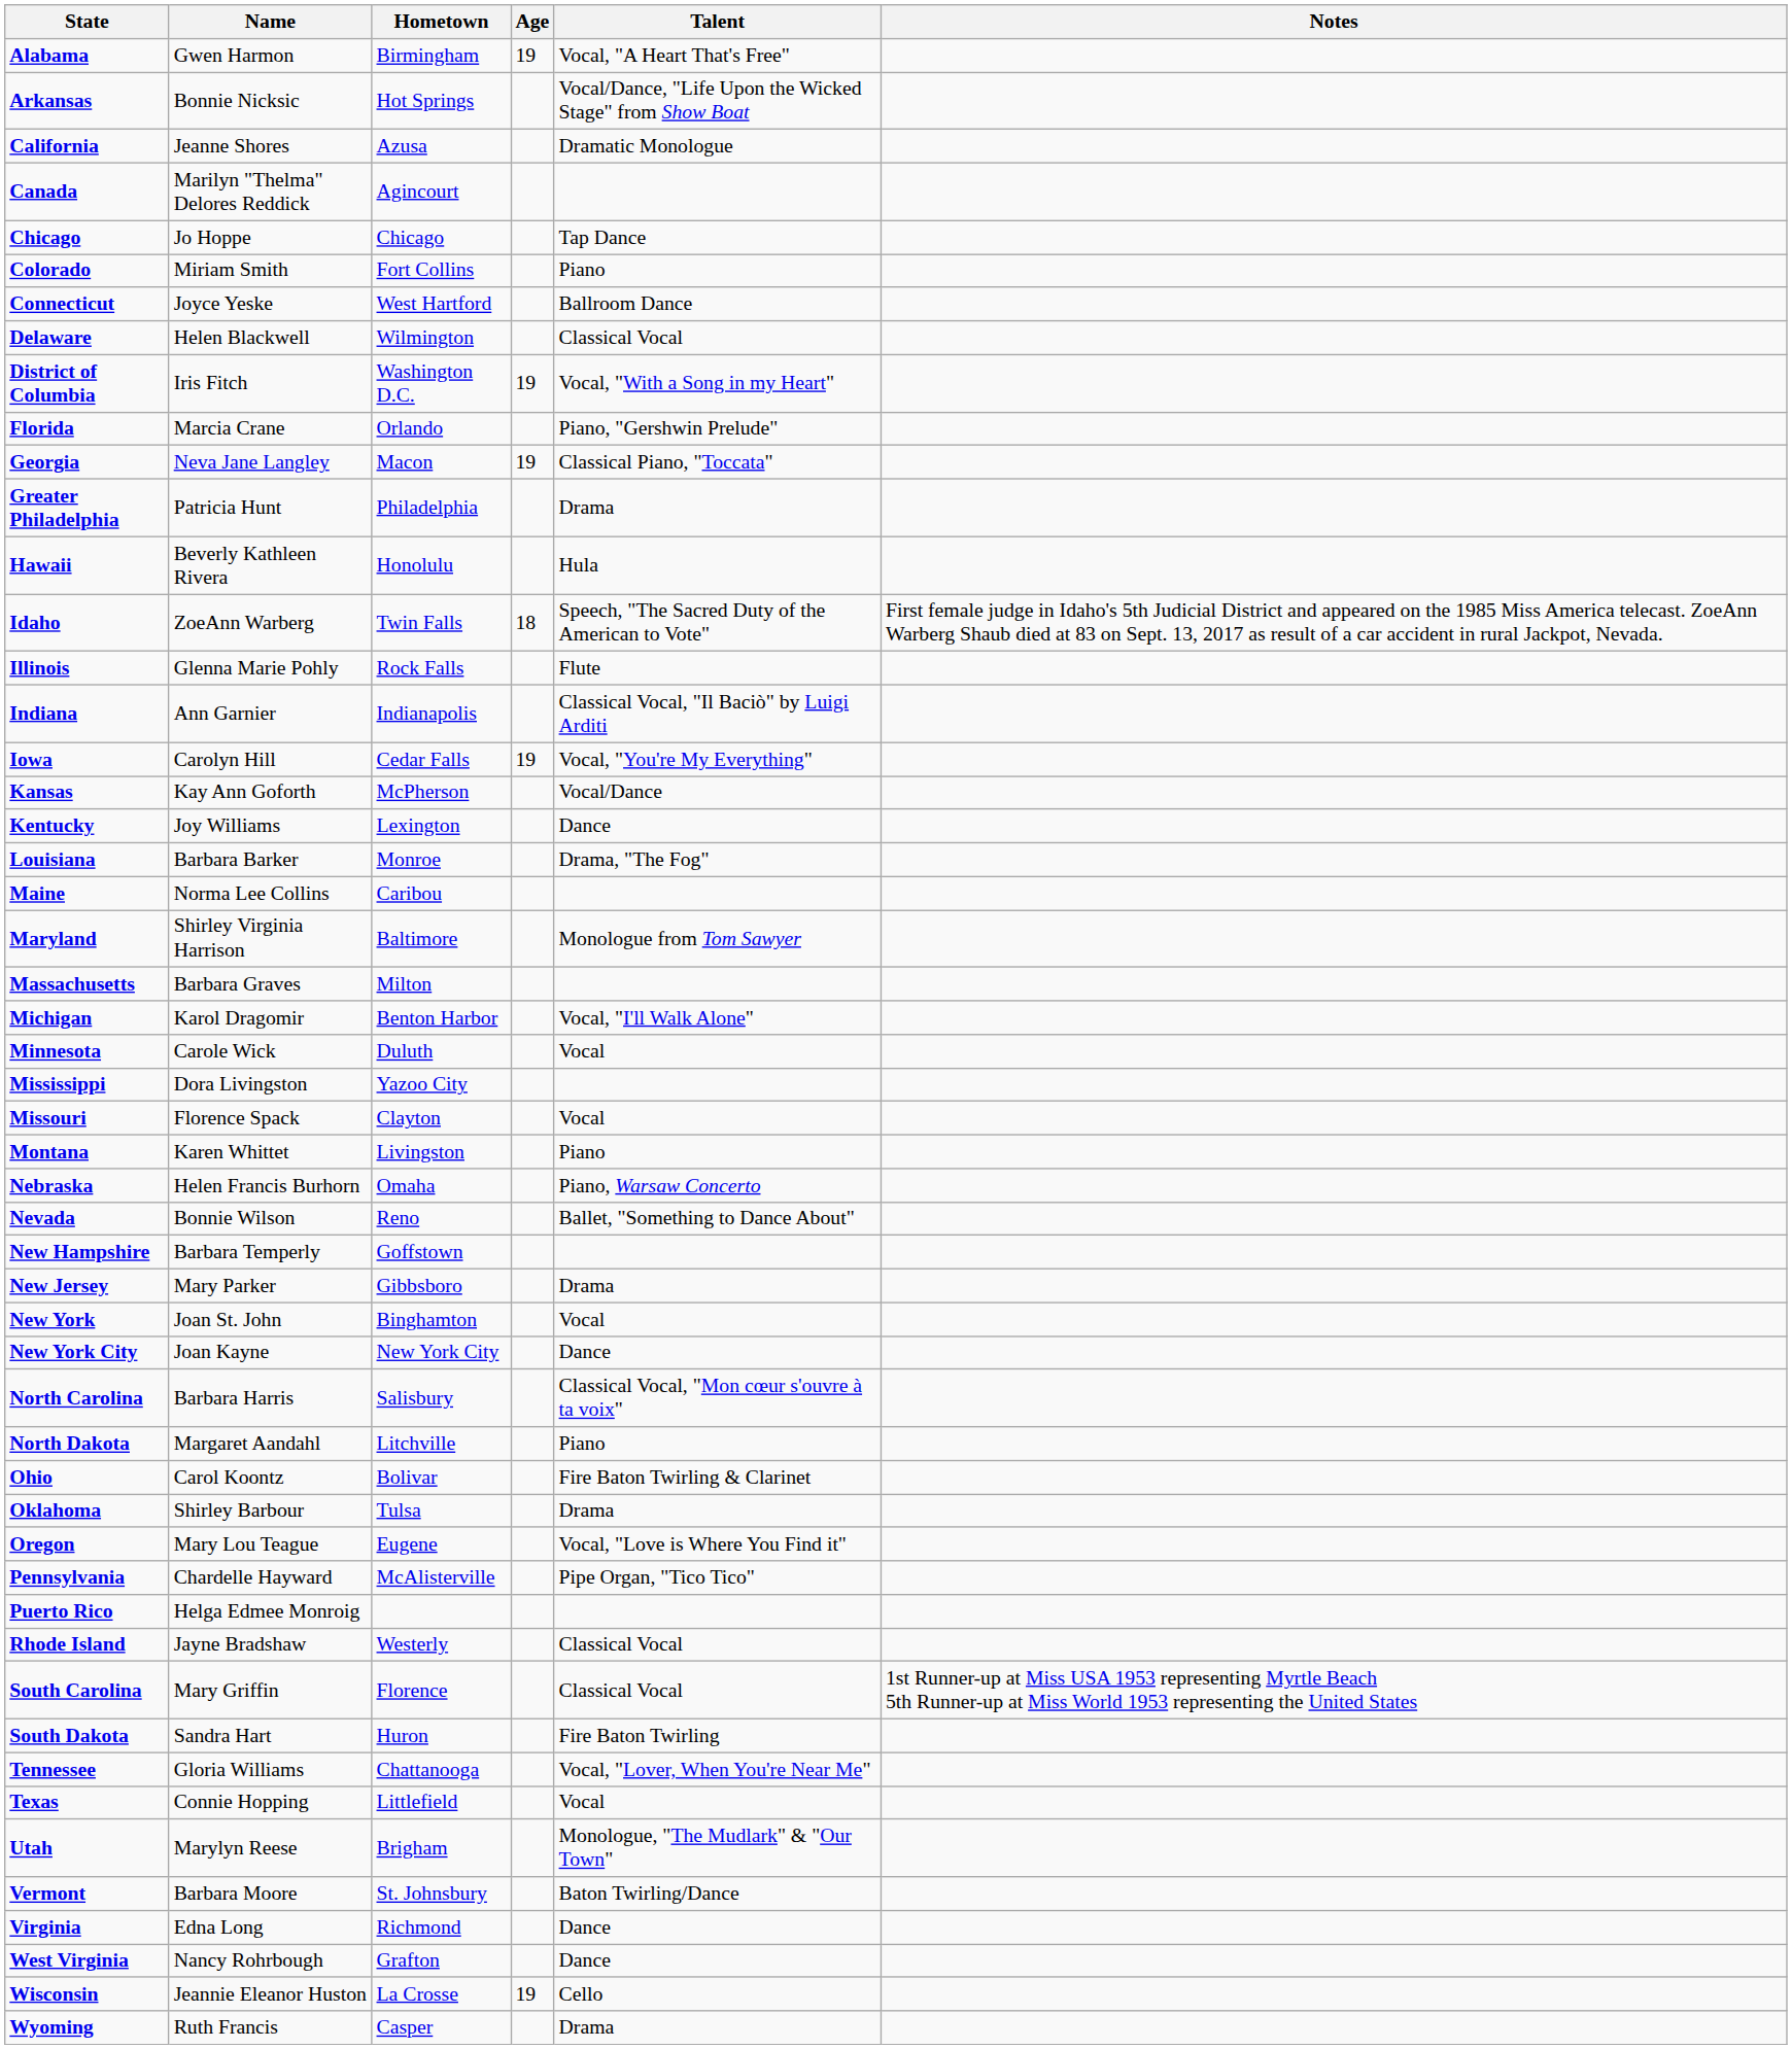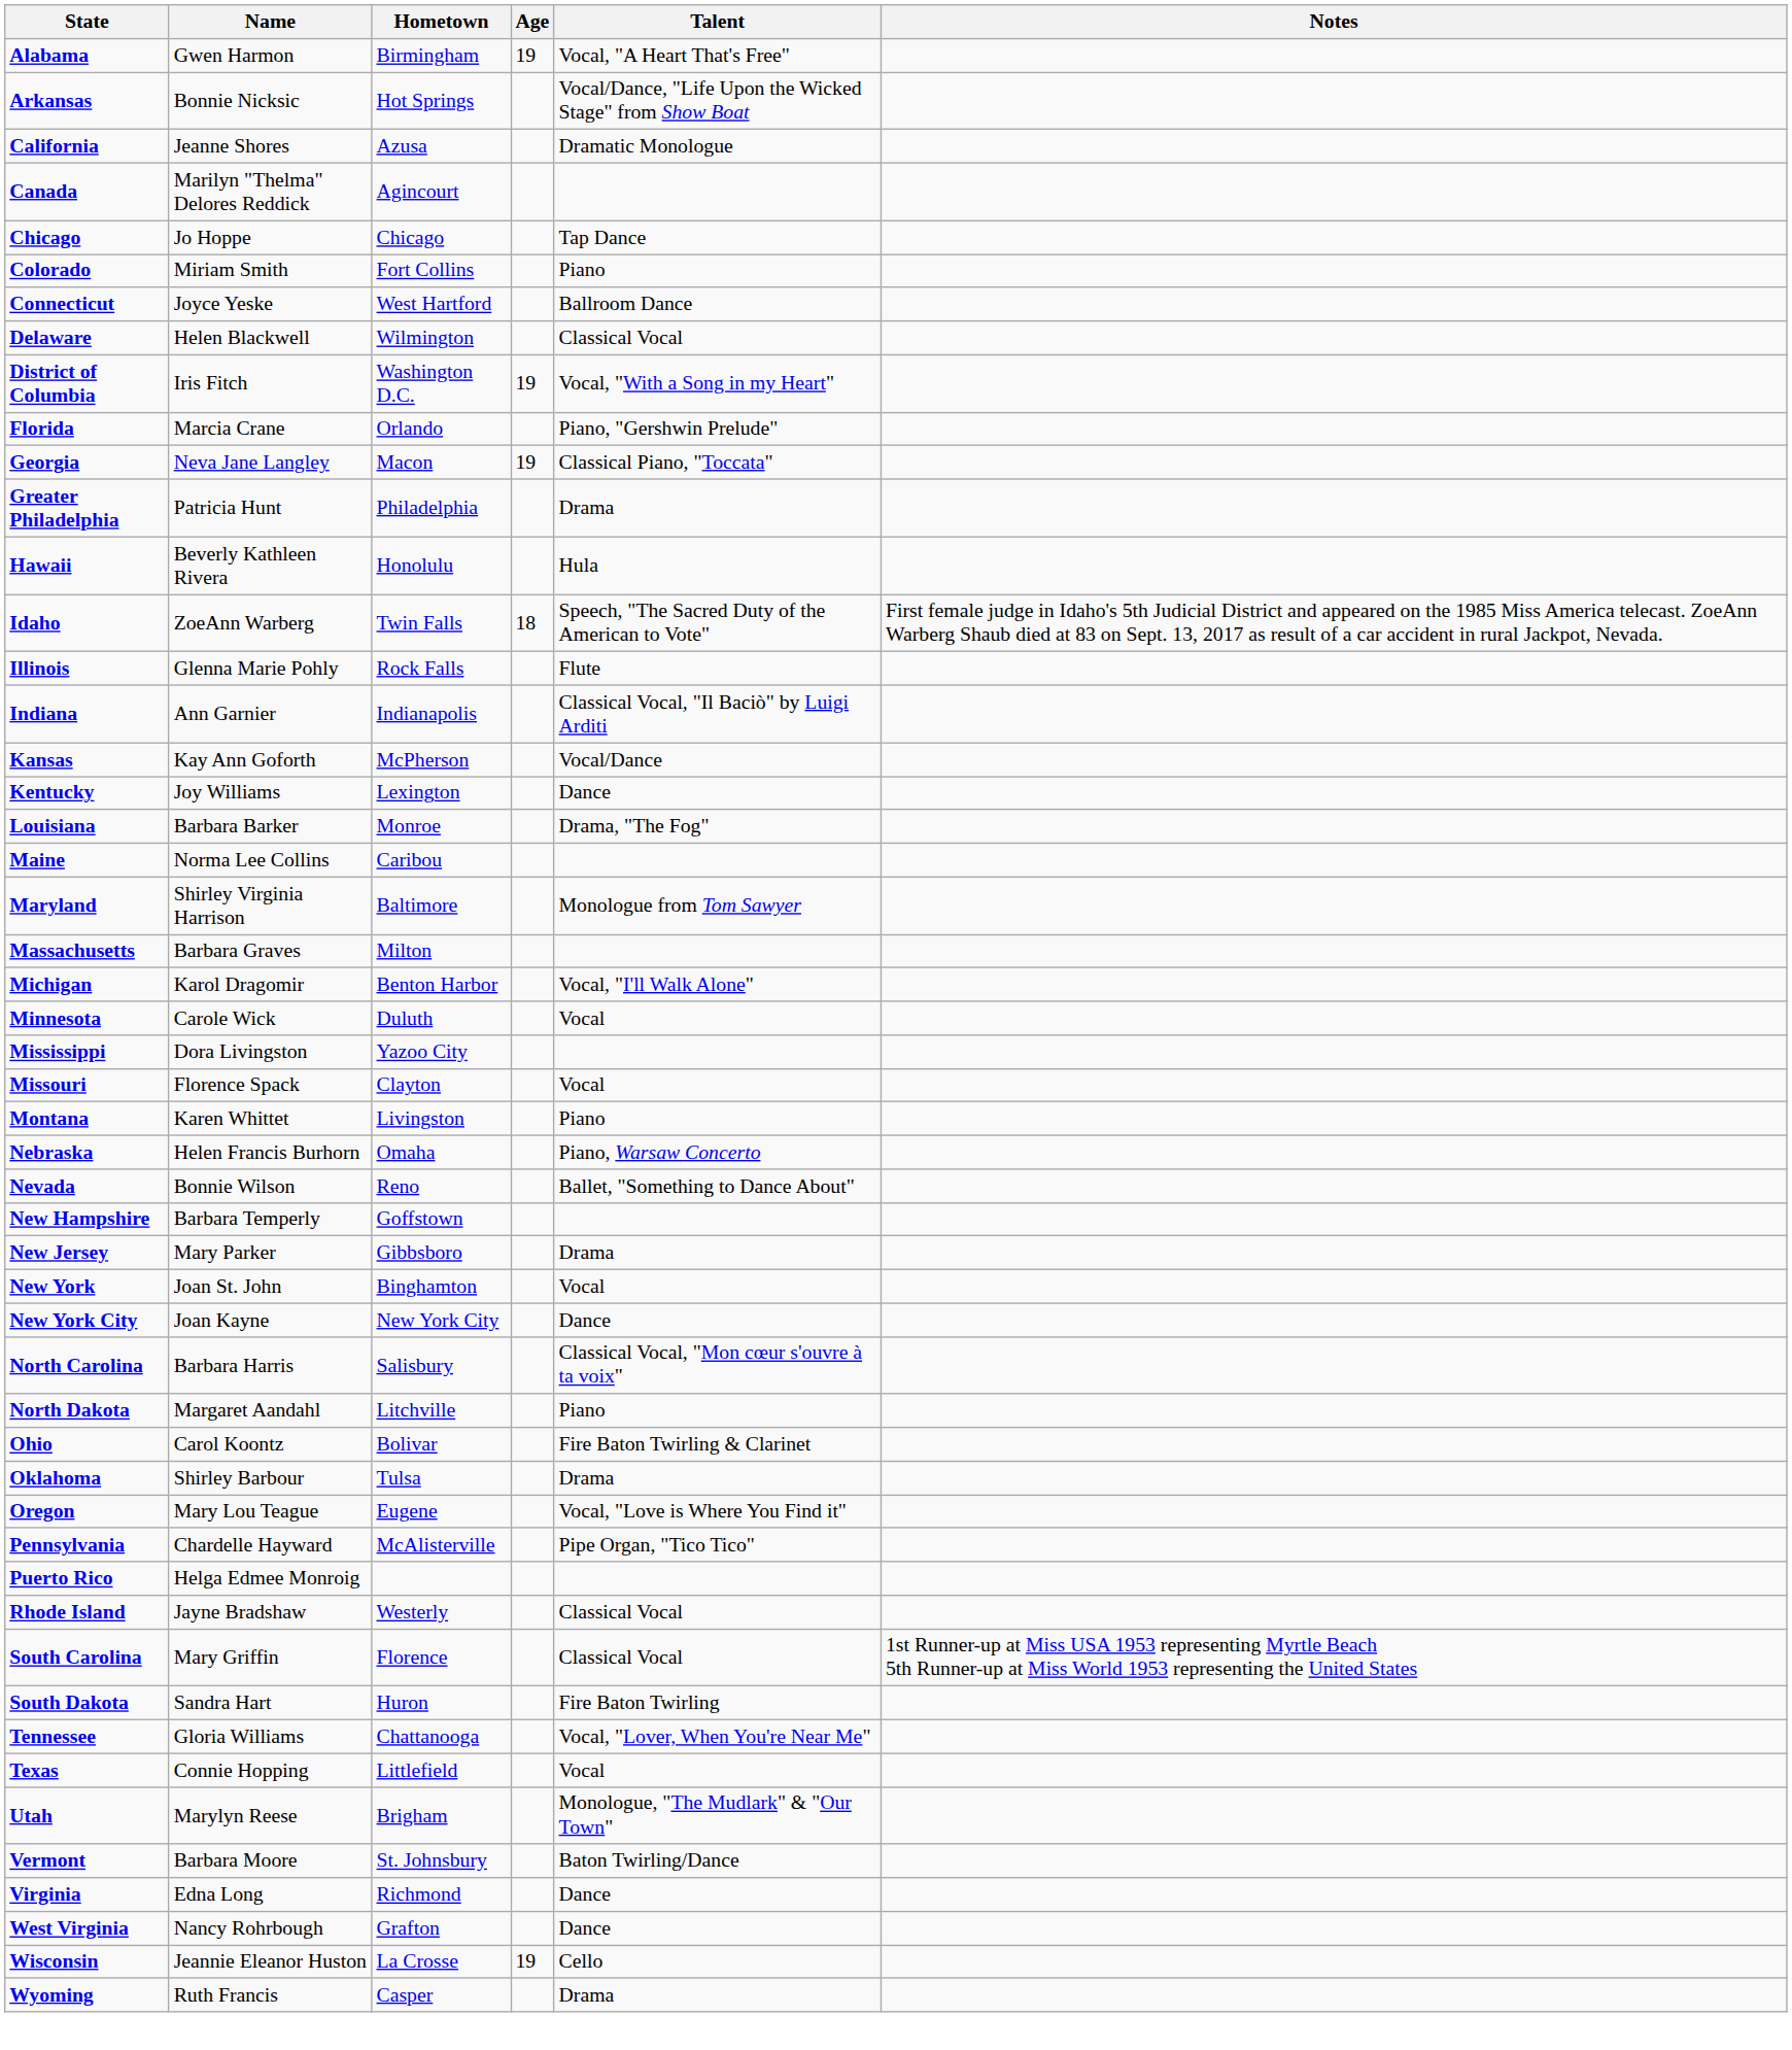 <table class="wikitable" style="width:100%; font-size:90%;">
 <tr>
 <th>State</th>
 <th>Name</th>
 <th>Hometown</th>
 <th>Age</th>
 <th>Talent</th>
 <th>Notes</th>
 </tr>
 <tr>
 <td> <strong><a href='#'>Alabama</a></strong></td>
 <td>Gwen Harmon</td>
 <td><a href='#'>Birmingham</a></td>
 <td>19</td>
 <td>Vocal, "A Heart That's Free"</td>
 <td></td>
 </tr>
 <tr>
 <td> <strong><a href='#'>Arkansas</a></strong></td>
 <td>Bonnie Nicksic</td>
 <td><a href='#'>Hot Springs</a></td>
 <td></td>
 <td>Vocal/Dance, "Life Upon the Wicked Stage" from <em><a href='#'>Show Boat</a></em></td>
 <td></td>
 </tr>
 <tr>
 <td> <strong><a href='#'>California</a></strong></td>
 <td>Jeanne Shores</td>
 <td><a href='#'>Azusa</a></td>
 <td></td>
 <td>Dramatic Monologue</td>
 <td></td>
 </tr>
 <tr>
 <td> <strong><a href='#'>Canada</a></strong></td>
 <td>Marilyn "Thelma" Delores Reddick</td>
 <td><a href='#'>Agincourt</a></td>
 <td></td>
 <td></td>
 <td></td>
 </tr>
 <tr>
 <td> <strong><a href='#'>Chicago</a></strong></td>
 <td>Jo Hoppe</td>
 <td><a href='#'>Chicago</a></td>
 <td></td>
 <td>Tap Dance</td>
 <td></td>
 </tr>
 <tr>
 <td> <strong><a href='#'>Colorado</a></strong></td>
 <td>Miriam Smith</td>
 <td><a href='#'>Fort Collins</a></td>
 <td></td>
 <td>Piano</td>
 <td></td>
 </tr>
 <tr>
 <td> <strong><a href='#'>Connecticut</a></strong></td>
 <td>Joyce Yeske</td>
 <td><a href='#'>West Hartford</a></td>
 <td></td>
 <td>Ballroom Dance</td>
 <td></td>
 </tr>
 <tr>
 <td> <strong><a href='#'>Delaware</a></strong></td>
 <td>Helen Blackwell</td>
 <td><a href='#'>Wilmington</a></td>
 <td></td>
 <td>Classical Vocal</td>
 <td></td>
 </tr>
 <tr>
 <td> <strong><a href='#'>District of Columbia</a></strong></td>
 <td>Iris Fitch</td>
 <td><a href='#'>Washington D.C.</a></td>
 <td>19</td>
 <td>Vocal, "<a href='#'>With a Song in my Heart</a>"</td>
 <td></td>
 </tr>
 <tr>
 <td> <strong><a href='#'>Florida</a></strong></td>
 <td>Marcia Crane</td>
 <td><a href='#'>Orlando</a></td>
 <td></td>
 <td>Piano, "Gershwin Prelude"</td>
 <td></td>
 </tr>
 <tr>
 <td> <strong><a href='#'>Georgia</a></strong></td>
 <td><a href='#'>Neva Jane Langley</a></td>
 <td><a href='#'>Macon</a></td>
 <td>19</td>
 <td>Classical Piano, "<a href='#'>Toccata</a>"</td>
 <td></td>
 </tr>
 <tr>
 <td> <strong><a href='#'>Greater Philadelphia</a></strong></td>
 <td>Patricia Hunt</td>
 <td><a href='#'>Philadelphia</a></td>
 <td></td>
 <td>Drama</td>
 <td></td>
 </tr>
 <tr>
 <td> <strong><a href='#'>Hawaii</a></strong></td>
 <td>Beverly Kathleen Rivera</td>
 <td><a href='#'>Honolulu</a></td>
 <td></td>
 <td>Hula</td>
 <td></td>
 </tr>
 <tr>
 <td> <strong><a href='#'>Idaho</a></strong></td>
 <td>ZoeAnn Warberg</td>
 <td><a href='#'>Twin Falls</a></td>
 <td>18</td>
 <td>Speech, "The Sacred Duty of the American to Vote"</td>
 <td>First female judge in Idaho's 5th Judicial District and appeared on the 1985 Miss America telecast. ZoeAnn Warberg Shaub died at 83 on Sept. 13, 2017 as result of a car accident in rural Jackpot, Nevada.</td>
 </tr>
 <tr>
 <td> <strong><a href='#'>Illinois</a></strong></td>
 <td>Glenna Marie Pohly</td>
 <td><a href='#'>Rock Falls</a></td>
 <td></td>
 <td>Flute</td>
 <td></td>
 </tr>
 <tr>
 <td> <strong><a href='#'>Indiana</a></strong></td>
 <td>Ann Garnier</td>
 <td><a href='#'>Indianapolis</a></td>
 <td></td>
 <td>Classical Vocal, "Il Baciò" by <a href='#'>Luigi Arditi</a></td>
-<td></td>
-</tr>
-<tr>
-<td> <strong><a href='#'>Iowa</a></strong></td>
-<td>Carolyn Hill</td>
-<td><a href='#'>Cedar Falls</a></td>
-<td>19</td>
-<td>Vocal, "<a href='#'>You're My Everything</a>"</td>
 <td></td>
 </tr>
 <tr>
 <td> <strong><a href='#'>Kansas</a></strong></td>
 <td>Kay Ann Goforth</td>
 <td><a href='#'>McPherson</a></td>
 <td></td>
 <td>Vocal/Dance</td>
 <td></td>
 </tr>
 <tr>
 <td> <strong><a href='#'>Kentucky</a></strong></td>
 <td>Joy Williams</td>
 <td><a href='#'>Lexington</a></td>
 <td></td>
 <td>Dance</td>
 <td></td>
 </tr>
 <tr>
 <td> <strong><a href='#'>Louisiana</a></strong></td>
 <td>Barbara Barker</td>
 <td><a href='#'>Monroe</a></td>
 <td></td>
 <td>Drama, "The Fog"</td>
 <td></td>
 </tr>
 <tr>
 <td> <strong><a href='#'>Maine</a></strong></td>
 <td>Norma Lee Collins</td>
 <td><a href='#'>Caribou</a></td>
 <td></td>
 <td></td>
 <td></td>
 </tr>
 <tr>
 <td> <strong><a href='#'>Maryland</a></strong></td>
 <td>Shirley Virginia Harrison</td>
 <td><a href='#'>Baltimore</a></td>
 <td></td>
 <td>Monologue from <em><a href='#'>Tom Sawyer</a></em></td>
 <td></td>
 </tr>
 <tr>
 <td> <strong><a href='#'>Massachusetts</a></strong></td>
 <td>Barbara Graves</td>
 <td><a href='#'>Milton</a></td>
 <td></td>
 <td></td>
 <td></td>
 </tr>
 <tr>
 <td> <strong><a href='#'>Michigan</a></strong></td>
 <td>Karol Dragomir</td>
 <td><a href='#'>Benton Harbor</a></td>
 <td></td>
 <td>Vocal, "<a href='#'>I'll Walk Alone</a>"</td>
 <td></td>
 </tr>
 <tr>
 <td> <strong><a href='#'>Minnesota</a></strong></td>
 <td>Carole Wick</td>
 <td><a href='#'>Duluth</a></td>
 <td></td>
 <td>Vocal</td>
 <td></td>
 </tr>
 <tr>
 <td> <strong><a href='#'>Mississippi</a></strong></td>
 <td>Dora Livingston</td>
 <td><a href='#'>Yazoo City</a></td>
 <td></td>
 <td></td>
 <td></td>
 </tr>
 <tr>
 <td> <strong><a href='#'>Missouri</a></strong></td>
 <td>Florence Spack</td>
 <td><a href='#'>Clayton</a></td>
 <td></td>
 <td>Vocal</td>
 <td></td>
 </tr>
 <tr>
 <td> <strong><a href='#'>Montana</a></strong></td>
 <td>Karen Whittet</td>
 <td><a href='#'>Livingston</a></td>
 <td></td>
 <td>Piano</td>
 <td></td>
 </tr>
 <tr>
 <td> <strong><a href='#'>Nebraska</a></strong></td>
 <td>Helen Francis Burhorn</td>
 <td><a href='#'>Omaha</a></td>
 <td></td>
 <td>Piano, <em><a href='#'>Warsaw Concerto</a></em></td>
 <td></td>
 </tr>
 <tr>
 <td> <strong><a href='#'>Nevada</a></strong></td>
 <td>Bonnie Wilson</td>
 <td><a href='#'>Reno</a></td>
 <td></td>
 <td>Ballet, "Something to Dance About"</td>
 <td></td>
 </tr>
 <tr>
 <td> <strong><a href='#'>New Hampshire</a></strong></td>
 <td>Barbara Temperly</td>
 <td><a href='#'>Goffstown</a></td>
 <td></td>
 <td></td>
 <td></td>
 </tr>
 <tr>
 <td> <strong><a href='#'>New Jersey</a></strong></td>
 <td>Mary Parker</td>
 <td><a href='#'>Gibbsboro</a></td>
 <td></td>
 <td>Drama</td>
 <td></td>
 </tr>
 <tr>
 <td> <strong><a href='#'>New York</a></strong></td>
 <td>Joan St. John</td>
 <td><a href='#'>Binghamton</a></td>
 <td></td>
 <td>Vocal</td>
 <td></td>
 </tr>
 <tr>
 <td> <strong><a href='#'>New York City</a></strong></td>
 <td>Joan Kayne</td>
 <td><a href='#'>New York City</a></td>
 <td></td>
 <td>Dance</td>
 <td></td>
 </tr>
 <tr>
 <td> <strong><a href='#'>North Carolina</a></strong></td>
 <td>Barbara Harris</td>
 <td><a href='#'>Salisbury</a></td>
 <td></td>
 <td>Classical Vocal, "<a href='#'>Mon cœur s'ouvre à ta voix</a>"</td>
 <td></td>
 </tr>
 <tr>
 <td> <strong><a href='#'>North Dakota</a></strong></td>
 <td>Margaret Aandahl</td>
 <td><a href='#'>Litchville</a></td>
 <td></td>
 <td>Piano</td>
 <td></td>
 </tr>
 <tr>
 <td> <strong><a href='#'>Ohio</a></strong></td>
 <td>Carol Koontz</td>
 <td><a href='#'>Bolivar</a></td>
 <td></td>
 <td>Fire Baton Twirling & Clarinet</td>
 <td></td>
 </tr>
 <tr>
 <td> <strong><a href='#'>Oklahoma</a></strong></td>
 <td>Shirley Barbour</td>
 <td><a href='#'>Tulsa</a></td>
 <td></td>
 <td>Drama</td>
 <td></td>
 </tr>
 <tr>
 <td> <strong><a href='#'>Oregon</a></strong></td>
 <td>Mary Lou Teague</td>
 <td><a href='#'>Eugene</a></td>
 <td></td>
 <td>Vocal, "Love is Where You Find it"</td>
 <td></td>
 </tr>
 <tr>
 <td> <strong><a href='#'>Pennsylvania</a></strong></td>
 <td>Chardelle Hayward</td>
 <td><a href='#'>McAlisterville</a></td>
 <td></td>
 <td>Pipe Organ, "Tico Tico"</td>
 <td></td>
 </tr>
 <tr>
 <td> <strong><a href='#'>Puerto Rico</a></strong></td>
 <td>Helga Edmee Monroig</td>
 <td></td>
 <td></td>
 <td></td>
 <td></td>
 </tr>
 <tr>
 <td> <strong><a href='#'>Rhode Island</a></strong></td>
 <td>Jayne Bradshaw</td>
 <td><a href='#'>Westerly</a></td>
 <td></td>
 <td>Classical Vocal</td>
 <td></td>
 </tr>
 <tr>
 <td> <strong><a href='#'>South Carolina</a></strong></td>
 <td>Mary Griffin</td>
 <td><a href='#'>Florence</a></td>
 <td></td>
 <td>Classical Vocal</td>
 <td>1st Runner-up at <a href='#'>Miss USA 1953</a> representing <a href='#'>Myrtle Beach</a><br>5th Runner-up at <a href='#'>Miss World 1953</a> representing the <a href='#'>United States</a></td>
 </tr>
 <tr>
 <td> <strong><a href='#'>South Dakota</a></strong></td>
 <td>Sandra Hart</td>
 <td><a href='#'>Huron</a></td>
 <td></td>
 <td>Fire Baton Twirling</td>
 <td></td>
 </tr>
 <tr>
 <td> <strong><a href='#'>Tennessee</a></strong></td>
 <td>Gloria Williams</td>
 <td><a href='#'>Chattanooga</a></td>
 <td></td>
 <td>Vocal, "<a href='#'>Lover, When You're Near Me</a>"</td>
 <td></td>
 </tr>
 <tr>
 <td> <strong><a href='#'>Texas</a></strong></td>
 <td>Connie Hopping</td>
 <td><a href='#'>Littlefield</a></td>
 <td></td>
 <td>Vocal</td>
 <td></td>
 </tr>
 <tr>
 <td> <strong><a href='#'>Utah</a></strong></td>
 <td>Marylyn Reese</td>
 <td><a href='#'>Brigham</a></td>
 <td></td>
 <td>Monologue, "<a href='#'>The Mudlark</a>" & "<a href='#'>Our Town</a>"</td>
 <td></td>
 </tr>
 <tr>
 <td> <strong><a href='#'>Vermont</a></strong></td>
 <td>Barbara Moore</td>
 <td><a href='#'>St. Johnsbury</a></td>
 <td></td>
 <td>Baton Twirling/Dance</td>
 <td></td>
 </tr>
 <tr>
 <td> <strong><a href='#'>Virginia</a></strong></td>
 <td>Edna Long</td>
 <td><a href='#'>Richmond</a></td>
 <td></td>
 <td>Dance</td>
 <td></td>
 </tr>
 <tr>
 <td> <strong><a href='#'>West Virginia</a></strong></td>
 <td>Nancy Rohrbough</td>
 <td><a href='#'>Grafton</a></td>
 <td></td>
 <td>Dance</td>
 <td></td>
 </tr>
 <tr>
 <td> <strong><a href='#'>Wisconsin</a></strong></td>
 <td>Jeannie Eleanor Huston</td>
 <td><a href='#'>La Crosse</a></td>
 <td>19</td>
 <td>Cello</td>
 <td></td>
 </tr>
 <tr>
 <td> <strong><a href='#'>Wyoming</a></strong></td>
 <td>Ruth Francis</td>
 <td><a href='#'>Casper</a></td>
 <td></td>
 <td>Drama</td>
 <td></td>
 </tr>
 </table>
